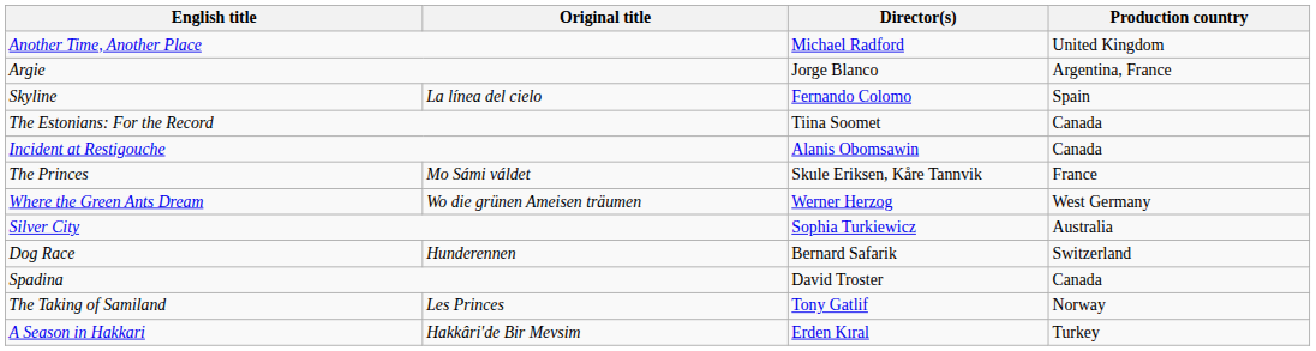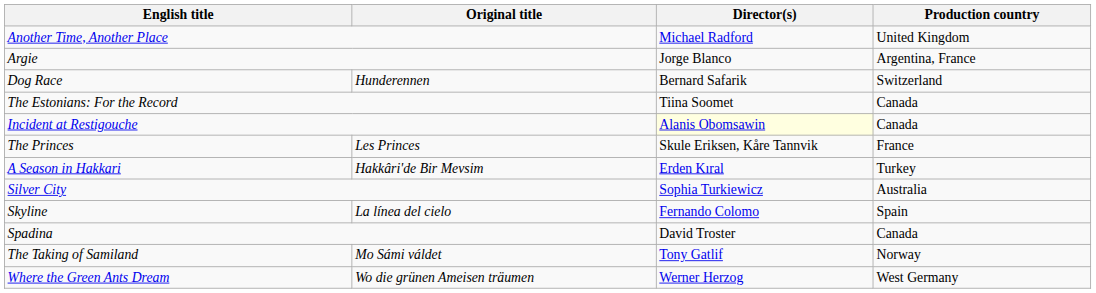 <table class="wikitable sortable" style="width:100%; margin-bottom:4px">
 <tr>
 <th scope="col" width="32%">English title</th>
 <th scope="col" width="28%">Original title</th>
 <th scope="col" width="20%">Director(s)</th>
 <th scope="col" width="20%">Production country</th>
 </tr>
 <tr>
 <td colspan=2><em><a href='#'>Another Time, Another Place</a></em></td>
 <td><a href='#'>Michael Radford</a></td>
 <td>United Kingdom</td>
 </tr>
 <tr>
 <td colspan=2><em>Argie</em></td>
 <td>Jorge Blanco</td>
 <td>Argentina, France</td>
 </tr>
 <tr>
-<td><em>Skyline</em></td>
-<td><em>La línea del cielo</em></td>
-<td><a href='#'>Fernando Colomo</a></td>
-<td>Spain</td>
+<td><em>Dog Race</em></td>
+<td><em>Hunderennen</em></td>
+<td>Bernard Safarik</td>
+<td>Switzerland</td>
 </tr>
 <tr>
 <td colspan=2><em>The Estonians: For the Record</em></td>
 <td>Tiina Soomet</td>
 <td>Canada</td>
 </tr>
 <tr>
 <td colspan=2><em><a href='#'>Incident at Restigouche</a></em></td>
-<td><a href='#'>Alanis Obomsawin</a></td>
+<td style="background: lightyellow;"><a href='#'>Alanis Obomsawin</a></td>
 <td>Canada</td>
 </tr>
 <tr>
 <td><em>The Princes</em></td>
-<td><em>Mo Sámi váldet</em></td>
+<td><em>Les Princes</em></td>
 <td>Skule Eriksen, Kåre Tannvik</td>
 <td>France</td>
 </tr>
 <tr>
-<td><em><a href='#'>Where the Green Ants Dream</a></em></td>
-<td><em>Wo die grünen Ameisen träumen</em></td>
-<td><a href='#'>Werner Herzog</a></td>
-<td>West Germany</td>
+<td><em><a href='#'>A Season in Hakkari</a></em></td>
+<td><em>Hakkâri'de Bir Mevsim</em></td>
+<td><a href='#'>Erden Kıral</a></td>
+<td>Turkey</td>
 </tr>
 <tr>
 <td colspan=2><em><a href='#'>Silver City</a></em></td>
 <td><a href='#'>Sophia Turkiewicz</a></td>
 <td>Australia</td>
 </tr>
 <tr>
-<td><em>Dog Race</em></td>
-<td><em>Hunderennen</em></td>
-<td>Bernard Safarik</td>
-<td>Switzerland</td>
+<td><em>Skyline</em></td>
+<td><em>La línea del cielo</em></td>
+<td><a href='#'>Fernando Colomo</a></td>
+<td>Spain</td>
 </tr>
 <tr>
 <td colspan=2><em>Spadina</em></td>
 <td>David Troster</td>
 <td>Canada</td>
 </tr>
 <tr>
 <td><em>The Taking of Samiland</em></td>
-<td><em>Les Princes</em></td>
+<td><em>Mo Sámi váldet</em></td>
 <td><a href='#'>Tony Gatlif</a></td>
 <td>Norway</td>
 </tr>
 <tr>
-<td><em><a href='#'>A Season in Hakkari</a></em></td>
-<td><em>Hakkâri'de Bir Mevsim</em></td>
-<td><a href='#'>Erden Kıral</a></td>
-<td>Turkey</td>
+<td><em><a href='#'>Where the Green Ants Dream</a></em></td>
+<td><em>Wo die grünen Ameisen träumen</em></td>
+<td><a href='#'>Werner Herzog</a></td>
+<td>West Germany</td>
 </tr>
 </table>
